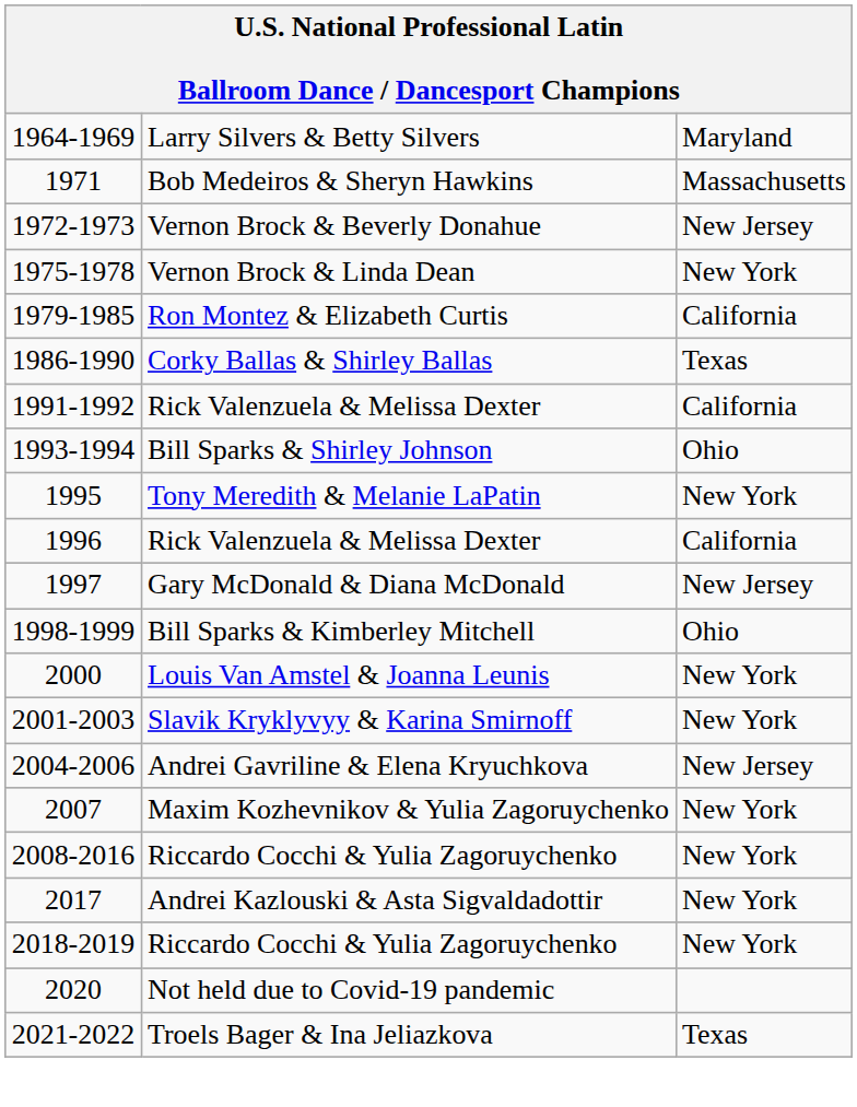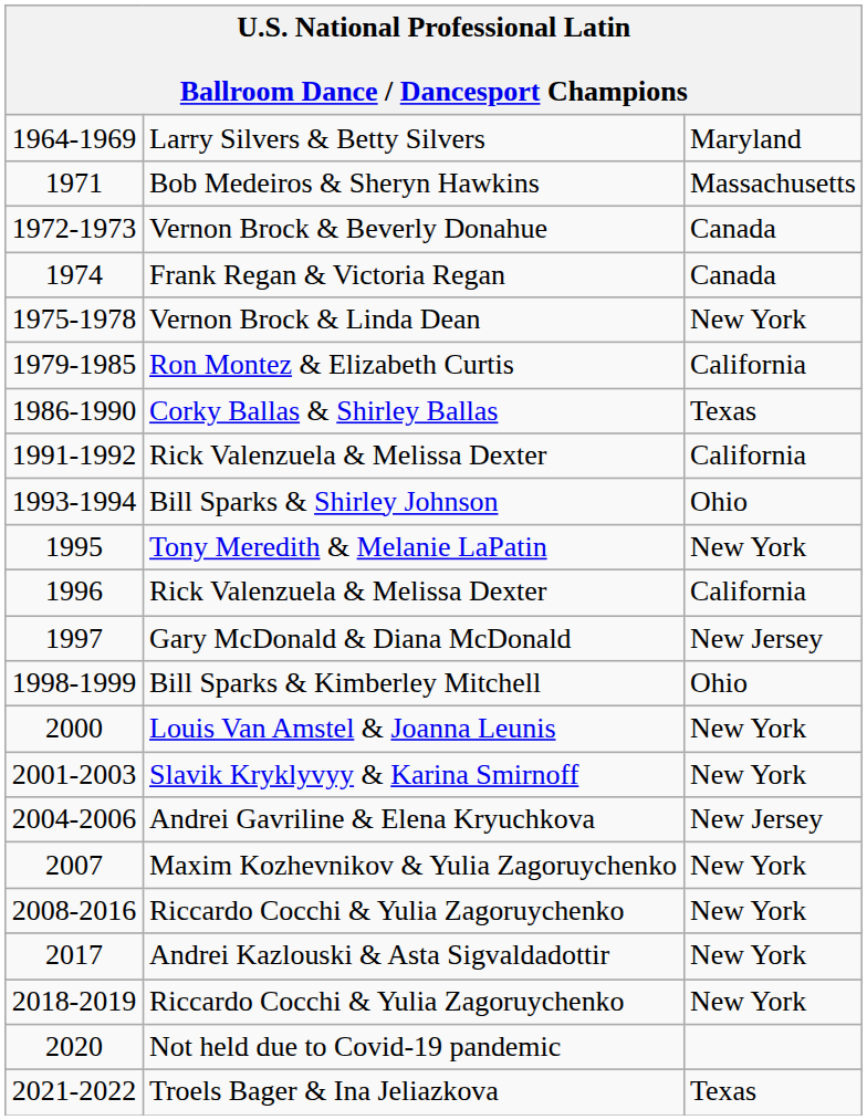 <table class="wikitable">
 <tr>
 <th colspan="3" align="center">U.S. National Professional Latin<br><br><a href='#'>Ballroom Dance</a> / <a href='#'>Dancesport</a> Champions</th>
 </tr>
 <tr>
 <td align="center">1964-1969</td>
 <td>Larry Silvers & Betty Silvers</td>
 <td> Maryland</td>
 </tr>
 <tr>
 <td align="center">1971</td>
 <td>Bob Medeiros & Sheryn Hawkins</td>
 <td> Massachusetts</td>
 </tr>
 <tr>
 <td align="center">1972-1973</td>
 <td>Vernon Brock & Beverly Donahue</td>
-<td> New Jersey</td>
+<td> Canada</td>
+</tr>
+<tr>
+<td align="center">1974</td>
+<td>Frank Regan & Victoria Regan</td>
+<td> Canada</td>
 </tr>
 <tr>
 <td align="center">1975-1978</td>
 <td>Vernon Brock & Linda Dean</td>
 <td> New York</td>
 </tr>
 <tr>
 <td align="center">1979-1985</td>
 <td><a href='#'>Ron Montez</a> & Elizabeth Curtis</td>
 <td> California</td>
 </tr>
 <tr>
 <td align="center">1986-1990</td>
 <td><a href='#'>Corky Ballas</a> & <a href='#'>Shirley Ballas</a></td>
 <td> Texas</td>
 </tr>
 <tr>
 <td align="center">1991-1992</td>
 <td>Rick Valenzuela & Melissa Dexter</td>
 <td> California</td>
 </tr>
 <tr>
 <td align="center">1993-1994</td>
 <td>Bill Sparks & <a href='#'>Shirley Johnson</a></td>
 <td> Ohio</td>
 </tr>
 <tr>
 <td align="center">1995</td>
 <td><a href='#'>Tony Meredith</a> & <a href='#'>Melanie LaPatin</a></td>
 <td> New York</td>
 </tr>
 <tr>
 <td align="center">1996</td>
 <td>Rick Valenzuela & Melissa Dexter</td>
 <td> California</td>
 </tr>
 <tr>
 <td align="center">1997</td>
 <td>Gary McDonald & Diana McDonald</td>
 <td> New Jersey</td>
 </tr>
 <tr>
 <td align="center">1998-1999</td>
 <td>Bill Sparks & Kimberley Mitchell</td>
 <td> Ohio</td>
 </tr>
 <tr>
 <td align="center">2000</td>
 <td><a href='#'>Louis Van Amstel</a> & <a href='#'>Joanna Leunis</a></td>
 <td> New York</td>
 </tr>
 <tr>
 <td align="center">2001-2003</td>
 <td><a href='#'>Slavik Kryklyvyy</a> & <a href='#'>Karina Smirnoff</a></td>
 <td> New York</td>
 </tr>
 <tr>
 <td align="center">2004-2006</td>
 <td>Andrei Gavriline & Elena Kryuchkova</td>
 <td> New Jersey</td>
 </tr>
 <tr>
 <td align="center">2007</td>
 <td>Maxim Kozhevnikov & Yulia Zagoruychenko</td>
 <td> New York</td>
 </tr>
 <tr>
 <td align="center">2008-2016</td>
 <td>Riccardo Cocchi & Yulia Zagoruychenko</td>
 <td> New York</td>
 </tr>
 <tr>
 <td align="center">2017</td>
 <td>Andrei Kazlouski & Asta Sigvaldadottir</td>
 <td> New York</td>
 </tr>
 <tr>
 <td align="center">2018-2019</td>
 <td>Riccardo Cocchi & Yulia Zagoruychenko</td>
 <td> New York</td>
 </tr>
 <tr>
 <td align="center">2020</td>
 <td>Not held due to Covid-19 pandemic</td>
 <td></td>
 </tr>
 <tr>
 <td align="center">2021-2022</td>
 <td>Troels Bager & Ina Jeliazkova</td>
 <td> Texas</td>
 </tr>
 </table>
